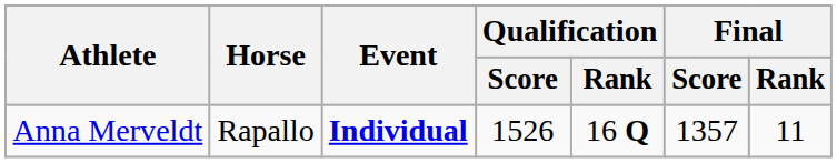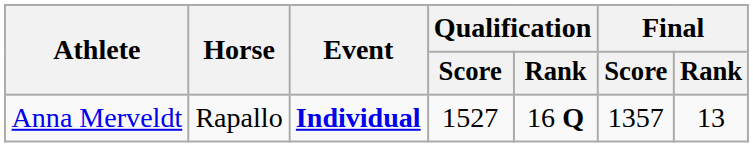 <table class=wikitable style="font-size:90%">
 <tr>
 <th rowspan="2">Athlete</th>
 <th rowspan="2">Horse</th>
 <th rowspan="2">Event</th>
 <th colspan="2">Qualification</th>
 <th colspan="2">Final</th>
 </tr>
 <tr style="font-size:95%">
 <th>Score</th>
 <th>Rank</th>
 <th>Score</th>
 <th>Rank</th>
 </tr>
 <tr align=center>
 <td align=left><a href='#'>Anna Merveldt</a></td>
 <td align=left>Rapallo</td>
 <td align=left><strong><a href='#'>Individual</a></strong></td>
-<td>1526</td>
+<td>1527</td>
 <td>16 <strong>Q</strong></td>
 <td>1357</td>
-<td>11</td>
+<td>13</td>
 </tr>
 </table>
